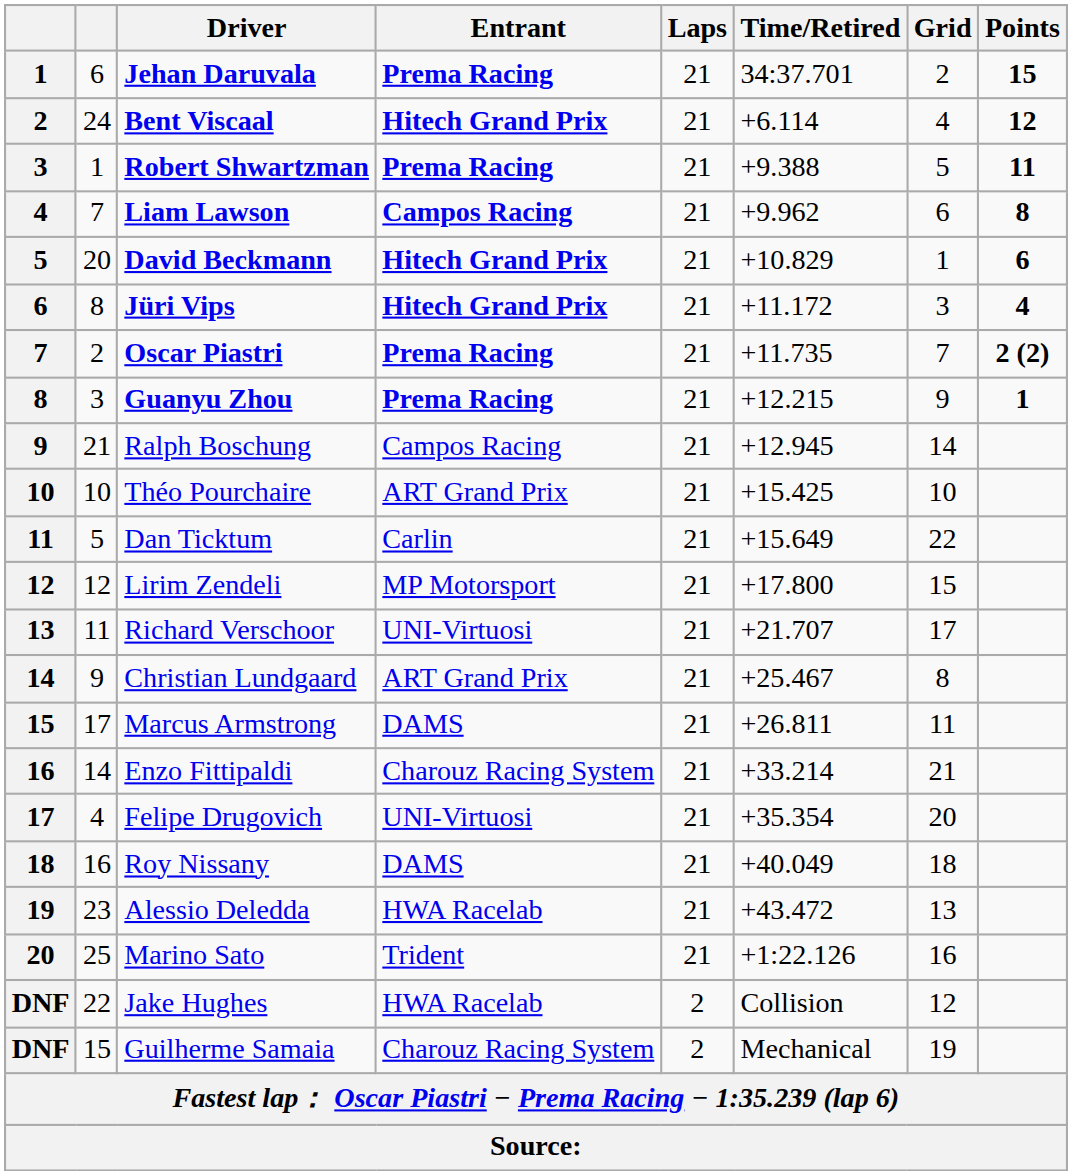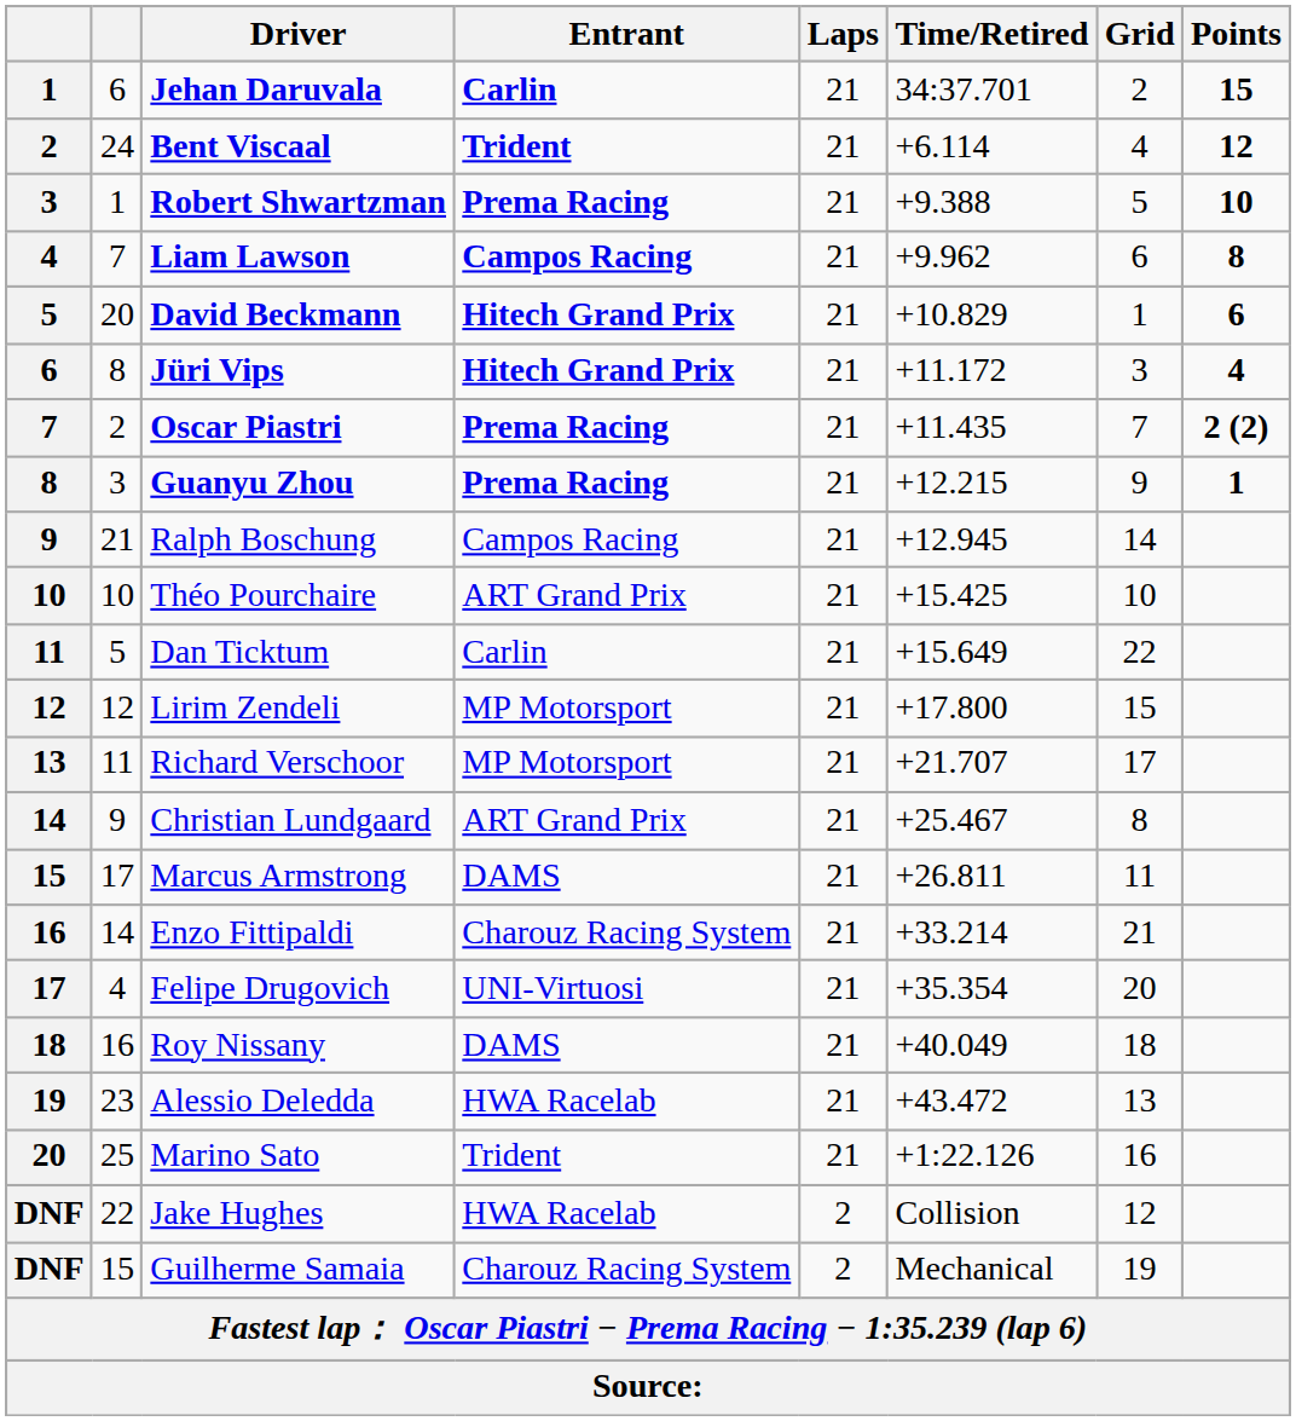 <table class="wikitable" style="font-size: 85%;">
 <tr>
 <th></th>
 <th></th>
 <th>Driver</th>
 <th>Entrant</th>
 <th>Laps</th>
 <th>Time/Retired</th>
 <th>Grid</th>
 <th>Points</th>
 </tr>
 <tr>
 <th>1</th>
 <td align="center">6</td>
 <td><strong> <a href='#'>Jehan Daruvala</a></strong></td>
-<td><a href='#'><strong>Prema Racing</strong></a></td>
+<td><a href='#'><strong>Carlin</strong></a></td>
 <td align="center">21</td>
 <td>34:37.701</td>
 <td align="center">2</td>
 <td align="center"><strong>15</strong></td>
 </tr>
 <tr>
 <th>2</th>
 <td align="center">24</td>
 <td><strong> <a href='#'>Bent Viscaal</a></strong></td>
-<td><strong><a href='#'>Hitech Grand Prix</a></strong></td>
+<td><a href='#'><strong>Trident</strong></a></td>
 <td align="center">21</td>
 <td>+6.114</td>
 <td align="center">4</td>
 <td align="center"><strong>12</strong></td>
 </tr>
 <tr>
 <th>3</th>
 <td align="center">1</td>
 <td><strong> <a href='#'>Robert Shwartzman</a></strong></td>
 <td><a href='#'><strong>Prema Racing</strong></a></td>
 <td align="center">21</td>
 <td>+9.388</td>
 <td align="center">5</td>
-<td align="center"><strong>11</strong></td>
+<td align="center"><strong>10</strong></td>
 </tr>
 <tr>
 <th>4</th>
 <td align="center">7</td>
 <td><strong> <a href='#'>Liam Lawson</a></strong></td>
 <td><strong><a href='#'>Campos Racing</a></strong></td>
 <td align="center">21</td>
 <td>+9.962</td>
 <td align="center">6</td>
 <td align="center"><strong>8</strong></td>
 </tr>
 <tr>
 <th>5</th>
 <td align="center">20</td>
 <td><strong> <a href='#'>David Beckmann</a></strong></td>
 <td><strong><a href='#'>Hitech Grand Prix</a></strong></td>
 <td align="center">21</td>
 <td>+10.829</td>
 <td align="center">1</td>
 <td align="center"><strong>6</strong></td>
 </tr>
 <tr>
 <th>6</th>
 <td align="center">8</td>
 <td><strong> <a href='#'>Jüri Vips</a></strong></td>
 <td><strong><a href='#'>Hitech Grand Prix</a></strong></td>
 <td align="center">21</td>
 <td>+11.172</td>
 <td align="center">3</td>
 <td align="center"><strong>4</strong></td>
 </tr>
 <tr>
 <th>7</th>
 <td align="center">2</td>
 <td><strong> <a href='#'>Oscar Piastri</a></strong></td>
 <td><a href='#'><strong>Prema Racing</strong></a></td>
 <td align="center">21</td>
-<td>+11.735</td>
+<td>+11.435</td>
 <td align="center">7</td>
 <td align="center"><strong>2 (2)</strong></td>
 </tr>
 <tr>
 <th>8</th>
 <td align="center">3</td>
 <td><strong> <a href='#'>Guanyu Zhou</a></strong></td>
 <td><a href='#'><strong>Prema Racing</strong></a></td>
 <td align="center">21</td>
 <td>+12.215</td>
 <td align="center">9</td>
 <td align="center"><strong>1</strong></td>
 </tr>
 <tr>
 <th>9</th>
 <td align="center">21</td>
 <td> <a href='#'>Ralph Boschung</a></td>
 <td><a href='#'>Campos Racing</a></td>
 <td align="center">21</td>
 <td>+12.945</td>
 <td align="center">14</td>
 <td align="center"></td>
 </tr>
 <tr>
 <th>10</th>
 <td align="center">10</td>
 <td> <a href='#'>Théo Pourchaire</a></td>
 <td><a href='#'>ART Grand Prix</a></td>
 <td align="center">21</td>
 <td>+15.425</td>
 <td align="center">10</td>
 <td align="center"></td>
 </tr>
 <tr>
 <th>11</th>
 <td align="center">5</td>
 <td> <a href='#'>Dan Ticktum</a></td>
 <td><a href='#'>Carlin</a></td>
 <td align="center">21</td>
 <td>+15.649</td>
 <td align="center">22</td>
 <td align="center"></td>
 </tr>
 <tr>
 <th>12</th>
 <td align="center">12</td>
 <td> <a href='#'>Lirim Zendeli</a></td>
 <td><a href='#'>MP Motorsport</a></td>
 <td align="center">21</td>
 <td>+17.800</td>
 <td align="center">15</td>
 <td align="center"></td>
 </tr>
 <tr>
 <th>13</th>
 <td align="center">11</td>
 <td> <a href='#'>Richard Verschoor</a></td>
-<td><a href='#'>UNI-Virtuosi</a></td>
+<td><a href='#'>MP Motorsport</a></td>
 <td align="center">21</td>
 <td>+21.707</td>
 <td align="center">17</td>
 <td align="center"></td>
 </tr>
 <tr>
 <th>14</th>
 <td align="center">9</td>
 <td> <a href='#'>Christian Lundgaard</a></td>
 <td><a href='#'>ART Grand Prix</a></td>
 <td align="center">21</td>
 <td>+25.467</td>
 <td align="center">8</td>
 <td align="center"></td>
 </tr>
 <tr>
 <th>15</th>
 <td align="center">17</td>
 <td> <a href='#'>Marcus Armstrong</a></td>
 <td><a href='#'>DAMS</a></td>
 <td align="center">21</td>
 <td>+26.811</td>
 <td align="center">11</td>
 <td align="center"></td>
 </tr>
 <tr>
 <th>16</th>
 <td align="center">14</td>
 <td> <a href='#'>Enzo Fittipaldi</a></td>
 <td><a href='#'>Charouz Racing System</a></td>
 <td align="center">21</td>
 <td>+33.214</td>
 <td align="center">21</td>
 <td align="center"></td>
 </tr>
 <tr>
 <th>17</th>
 <td align="center">4</td>
 <td> <a href='#'>Felipe Drugovich</a></td>
 <td><a href='#'>UNI-Virtuosi</a></td>
 <td align="center">21</td>
 <td>+35.354</td>
 <td align="center">20</td>
 <td align="center"></td>
 </tr>
 <tr>
 <th>18</th>
 <td align="center">16</td>
 <td> <a href='#'>Roy Nissany</a></td>
 <td><a href='#'>DAMS</a></td>
 <td align="center">21</td>
 <td>+40.049</td>
 <td align="center">18</td>
 <td align="center"></td>
 </tr>
 <tr>
 <th>19</th>
 <td align="center">23</td>
 <td> <a href='#'>Alessio Deledda</a></td>
 <td><a href='#'>HWA Racelab</a></td>
 <td align="center">21</td>
 <td>+43.472</td>
 <td align="center">13</td>
 <td align="center"></td>
 </tr>
 <tr>
 <th>20</th>
 <td align="center">25</td>
 <td> <a href='#'>Marino Sato</a></td>
 <td><a href='#'>Trident</a></td>
 <td align="center">21</td>
 <td>+1:22.126</td>
 <td align="center">16</td>
 <td align="center"></td>
 </tr>
 <tr>
 <th>DNF</th>
 <td align="center">22</td>
 <td> <a href='#'>Jake Hughes</a></td>
 <td><a href='#'>HWA Racelab</a></td>
 <td align="center">2</td>
 <td>Collision</td>
 <td align="center">12</td>
 <td align="center"></td>
 </tr>
 <tr>
 <th>DNF</th>
 <td align="center">15</td>
 <td> <a href='#'>Guilherme Samaia</a></td>
 <td><a href='#'>Charouz Racing System</a></td>
 <td align="center">2</td>
 <td>Mechanical</td>
 <td align="center">19</td>
 <td align="center"></td>
 </tr>
 <tr>
 <th colspan="8" align="center"><em>Fastest lap：  <a href='#'>Oscar Piastri</a> − <a href='#'>Prema Racing</a> − 1:35.239 (lap 6)</em></th>
 </tr>
 <tr>
 <th colspan="8">Source:</th>
 </tr>
 </table>
